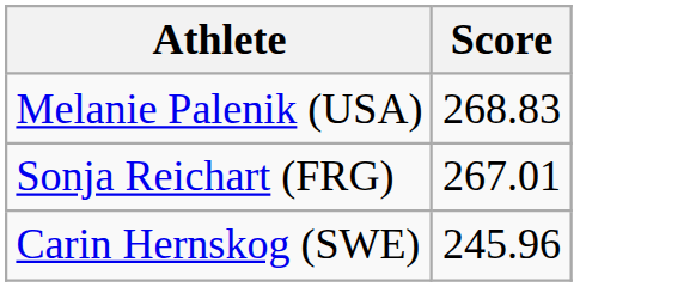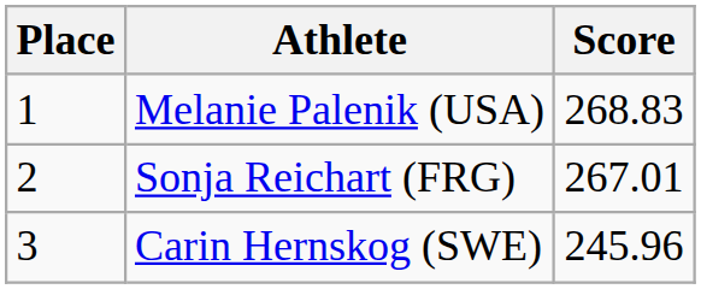 <table class="wikitable">
 <tr>
+<th>Place</th>
 <th>Athlete</th>
 <th>Score</th>
 </tr>
 <tr>
+<td>1</td>
 <td> <a href='#'>Melanie Palenik</a> (USA)</td>
 <td>268.83</td>
 </tr>
 <tr>
+<td>2</td>
 <td> <a href='#'>Sonja Reichart</a> (FRG)</td>
 <td>267.01</td>
 </tr>
 <tr>
+<td>3</td>
 <td> <a href='#'>Carin Hernskog</a> (SWE)</td>
 <td>245.96</td>
 </tr>
 </table>
